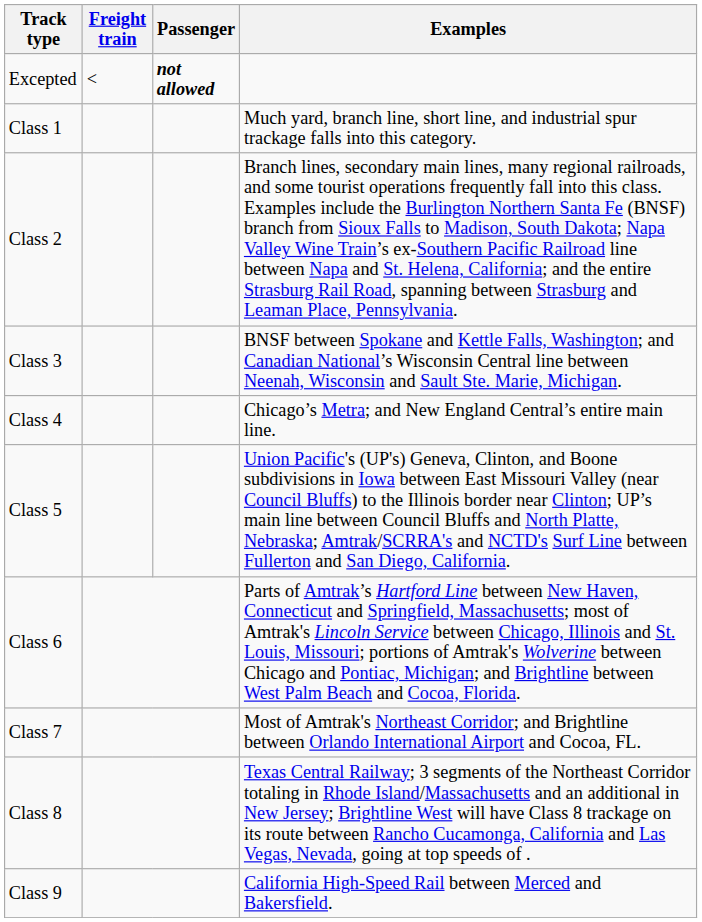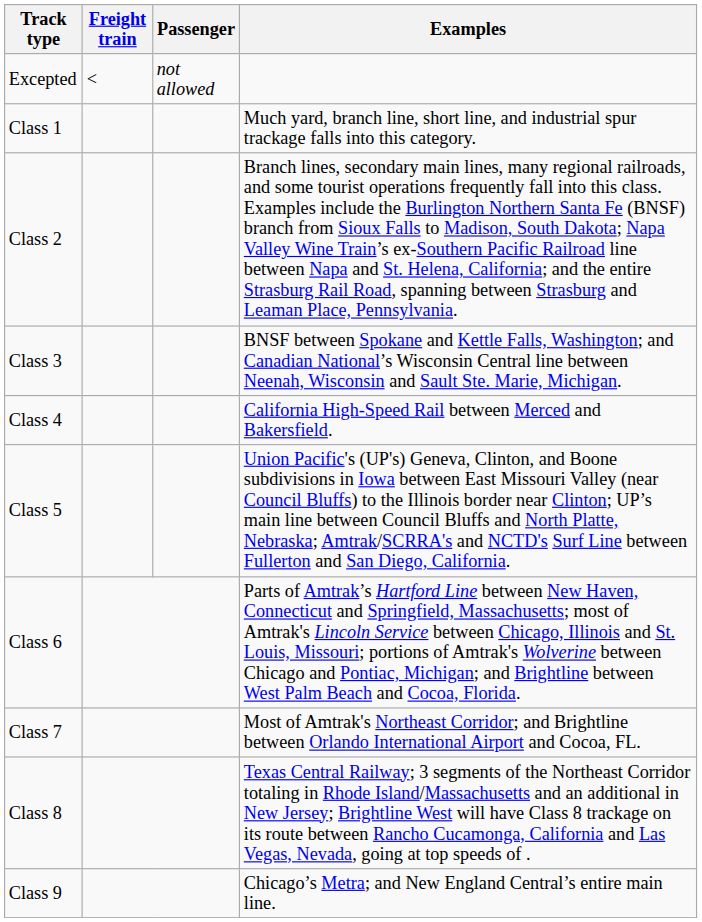 <table class="wikitable">
 <tr>
 <th>Track type</th>
 <th><a href='#'>Freight train</a></th>
 <th>Passenger</th>
 <th>Examples</th>
 </tr>
 <tr>
 <td>Excepted</td>
 <td><</td>
-<td><strong><em>not allowed</em></strong></td>
+<td><em>not allowed</em></td>
 <td></td>
 </tr>
 <tr>
 <td>Class 1</td>
 <td></td>
 <td></td>
 <td>Much yard, branch line, short line, and industrial spur trackage falls into this category.</td>
 </tr>
 <tr>
 <td>Class 2</td>
 <td></td>
 <td></td>
 <td>Branch lines, secondary main lines, many regional railroads, and some tourist operations frequently fall into this class. Examples include the <a href='#'>Burlington Northern Santa Fe</a> (BNSF) branch from <a href='#'>Sioux Falls</a> to <a href='#'>Madison, South Dakota</a>; <a href='#'>Napa Valley Wine Train</a>’s  ex-<a href='#'>Southern Pacific Railroad</a> line between <a href='#'>Napa</a> and <a href='#'>St. Helena, California</a>; and the entire <a href='#'>Strasburg Rail Road</a>, spanning  between <a href='#'>Strasburg</a> and <a href='#'>Leaman Place, Pennsylvania</a>.</td>
 </tr>
 <tr>
 <td>Class 3</td>
 <td></td>
 <td></td>
 <td>BNSF between <a href='#'>Spokane</a> and <a href='#'>Kettle Falls, Washington</a>; and <a href='#'>Canadian National</a>’s Wisconsin Central line between <a href='#'>Neenah, Wisconsin</a> and <a href='#'>Sault Ste. Marie, Michigan</a>.</td>
 </tr>
 <tr>
 <td>Class 4</td>
 <td></td>
 <td></td>
-<td>Chicago’s <a href='#'>Metra</a>; and New England Central’s entire main line.</td>
+<td><a href='#'>California High-Speed Rail</a> between <a href='#'>Merced</a> and <a href='#'>Bakersfield</a>.</td>
 </tr>
 <tr>
 <td>Class 5</td>
 <td></td>
 <td></td>
 <td><a href='#'>Union Pacific</a>'s (UP's) Geneva, Clinton, and Boone subdivisions in <a href='#'>Iowa</a> between East Missouri Valley (near <a href='#'>Council Bluffs</a>) to the Illinois border near <a href='#'>Clinton</a>; UP’s main line between Council Bluffs and <a href='#'>North Platte, Nebraska</a>; <a href='#'>Amtrak</a>/<a href='#'>SCRRA's</a> and <a href='#'>NCTD's</a> <a href='#'>Surf Line</a> between <a href='#'>Fullerton</a> and <a href='#'>San Diego, California</a>.</td>
 </tr>
 <tr>
 <td>Class 6</td>
 <td colspan="2" align="center"></td>
 <td>Parts of <a href='#'>Amtrak</a>’s <em><a href='#'>Hartford Line</a></em> between <a href='#'>New Haven, Connecticut</a> and <a href='#'>Springfield, Massachusetts</a>; most of Amtrak's <em><a href='#'>Lincoln Service</a></em> between <a href='#'>Chicago, Illinois</a> and <a href='#'>St. Louis, Missouri</a>; portions of Amtrak's <em><a href='#'>Wolverine</a></em> between Chicago and <a href='#'>Pontiac, Michigan</a>; and <a href='#'>Brightline</a> between <a href='#'>West Palm Beach</a> and <a href='#'>Cocoa, Florida</a>.</td>
 </tr>
 <tr>
 <td>Class 7</td>
 <td colspan="2" align="center"></td>
 <td>Most of Amtrak's <a href='#'>Northeast Corridor</a>; and Brightline between <a href='#'>Orlando International Airport</a> and Cocoa, FL.</td>
 </tr>
 <tr>
 <td>Class 8</td>
 <td colspan="2" align="center"></td>
 <td><a href='#'>Texas Central Railway</a>; 3 segments of the Northeast Corridor totaling  in <a href='#'>Rhode Island</a>/<a href='#'>Massachusetts</a> and an additional  in <a href='#'>New Jersey</a>; <a href='#'>Brightline West</a> will have Class 8 trackage on its  route between <a href='#'>Rancho Cucamonga, California</a> and <a href='#'>Las Vegas, Nevada</a>, going at top speeds of .</td>
 </tr>
 <tr>
 <td>Class 9</td>
 <td colspan="2" align="center"></td>
-<td><a href='#'>California High-Speed Rail</a> between <a href='#'>Merced</a> and <a href='#'>Bakersfield</a>.</td>
+<td>Chicago’s <a href='#'>Metra</a>; and New England Central’s entire main line.</td>
 </tr>
 </table>
